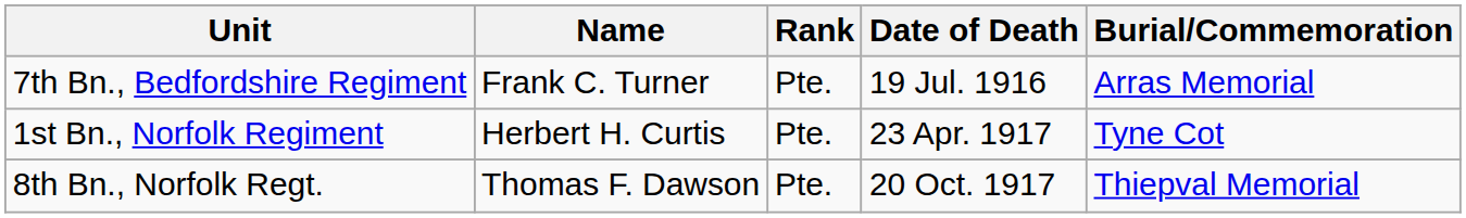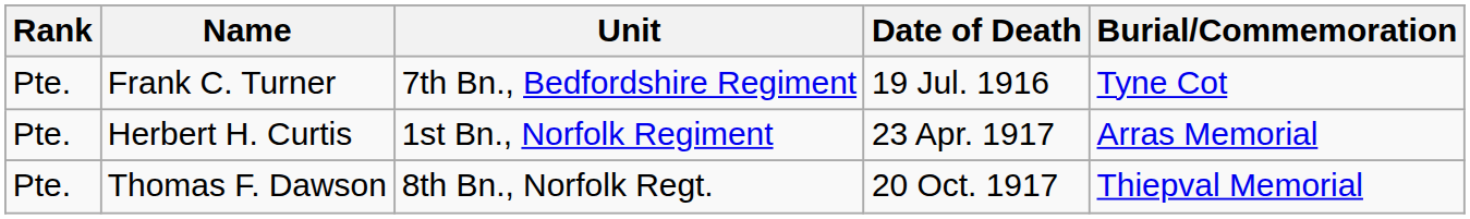 <table class="wikitable">
 <tr>
+<th>Rank</th>
+<th>Name</th>
 <th>Unit</th>
-<th>Name</th>
-<th>Rank</th>
 <th>Date of Death</th>
 <th>Burial/Commemoration</th>
 </tr>
 <tr>
+<td>Pte.</td>
+<td>Frank C. Turner</td>
 <td>7th Bn., <a href='#'>Bedfordshire Regiment</a></td>
-<td>Frank C. Turner</td>
+<td>19 Jul. 1916</td>
+<td><a href='#'>Tyne Cot</a></td>
+</tr>
+<tr>
 <td>Pte.</td>
-<td>19 Jul. 1916</td>
+<td>Herbert H. Curtis</td>
+<td>1st Bn., <a href='#'>Norfolk Regiment</a></td>
+<td>23 Apr. 1917</td>
 <td><a href='#'>Arras Memorial</a></td>
 </tr>
 <tr>
-<td>1st Bn., <a href='#'>Norfolk Regiment</a></td>
-<td>Herbert H. Curtis</td>
 <td>Pte.</td>
-<td>23 Apr. 1917</td>
-<td><a href='#'>Tyne Cot</a></td>
-</tr>
-<tr>
+<td>Thomas F. Dawson</td>
 <td>8th Bn., Norfolk Regt.</td>
-<td>Thomas F. Dawson</td>
-<td>Pte.</td>
 <td>20 Oct. 1917</td>
 <td><a href='#'>Thiepval Memorial</a></td>
 </tr>
 </table>
